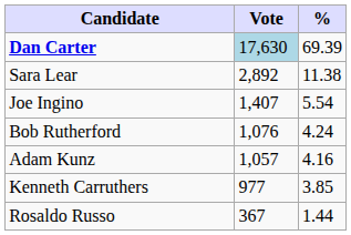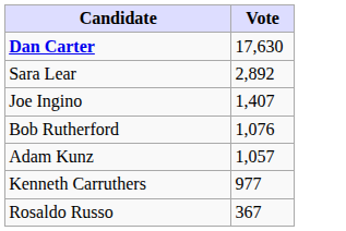 <table class="wikitable">
 <tr>
 <th style="background:#ddf; width:200px;">Candidate</th>
 <th style="background:#ddf; width:50px;">Vote</th>
-<th style="background:#ddf; width:30px;">%</th>
 </tr>
 <tr>
 <td><strong><a href='#'>Dan Carter</a></strong></td>
-<td style="background: lightblue;">17,630</td>
-<td>69.39</td>
+<td>17,630</td>
 </tr>
 <tr>
 <td>Sara Lear</td>
 <td>2,892</td>
-<td>11.38</td>
 </tr>
 <tr>
 <td>Joe Ingino</td>
 <td>1,407</td>
-<td>5.54</td>
 </tr>
 <tr>
 <td>Bob Rutherford</td>
 <td>1,076</td>
-<td>4.24</td>
 </tr>
 <tr>
 <td>Adam Kunz</td>
 <td>1,057</td>
-<td>4.16</td>
 </tr>
 <tr>
 <td>Kenneth Carruthers</td>
 <td>977</td>
-<td>3.85</td>
 </tr>
 <tr>
 <td>Rosaldo Russo</td>
 <td>367</td>
-<td>1.44</td>
 </tr>
 </table>
